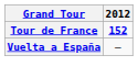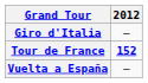 <table class="wikitable plainrowheaders">
 <tr>
 <th scope="col"><a href='#'>Grand Tour</a></th>
 <th scope="col">2012</th>
+</tr>
+<tr style="text-align:center;">
+<th scope="row"> <a href='#'>Giro d'Italia</a></th>
+<td>—</td>
 </tr>
 <tr style="text-align:center;">
 <th scope="row"> <a href='#'>Tour de France</a></th>
 <td style="text-align:center;"><strong><a href='#'>152</a></strong></td>
 </tr>
 <tr style="text-align:center;">
 <th scope="row"> <a href='#'>Vuelta a España</a></th>
 <td>—</td>
 </tr>
 </table>
